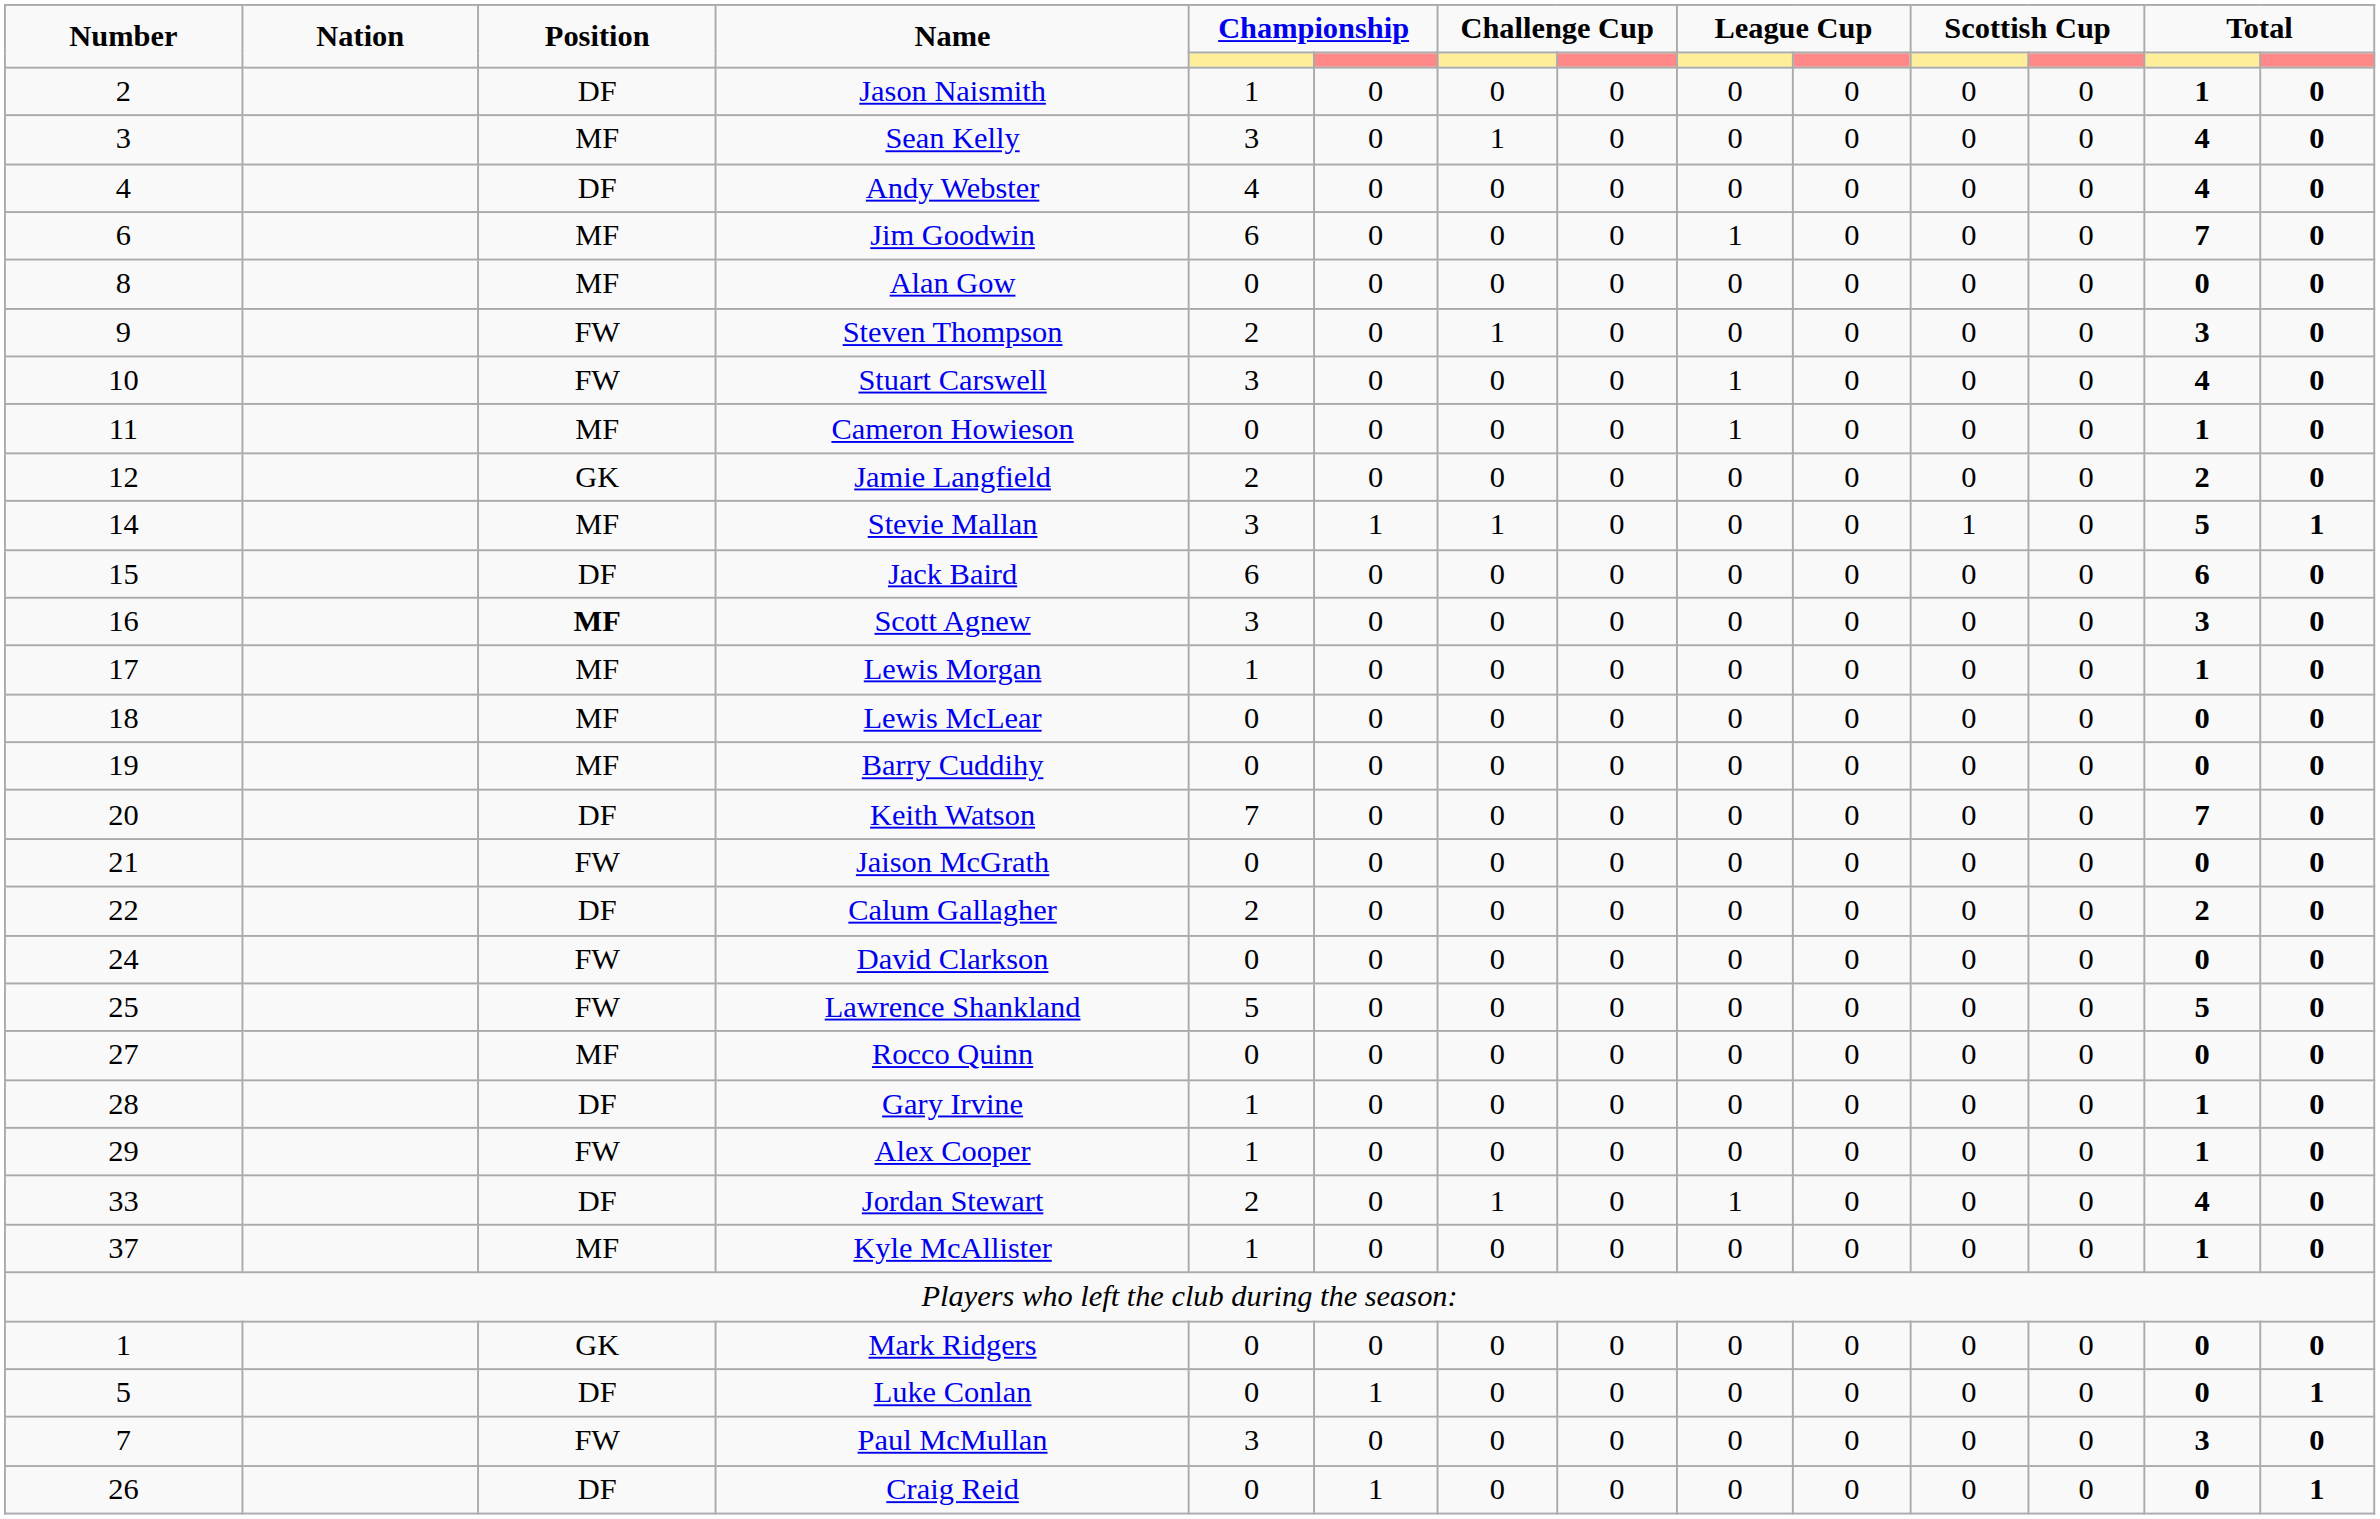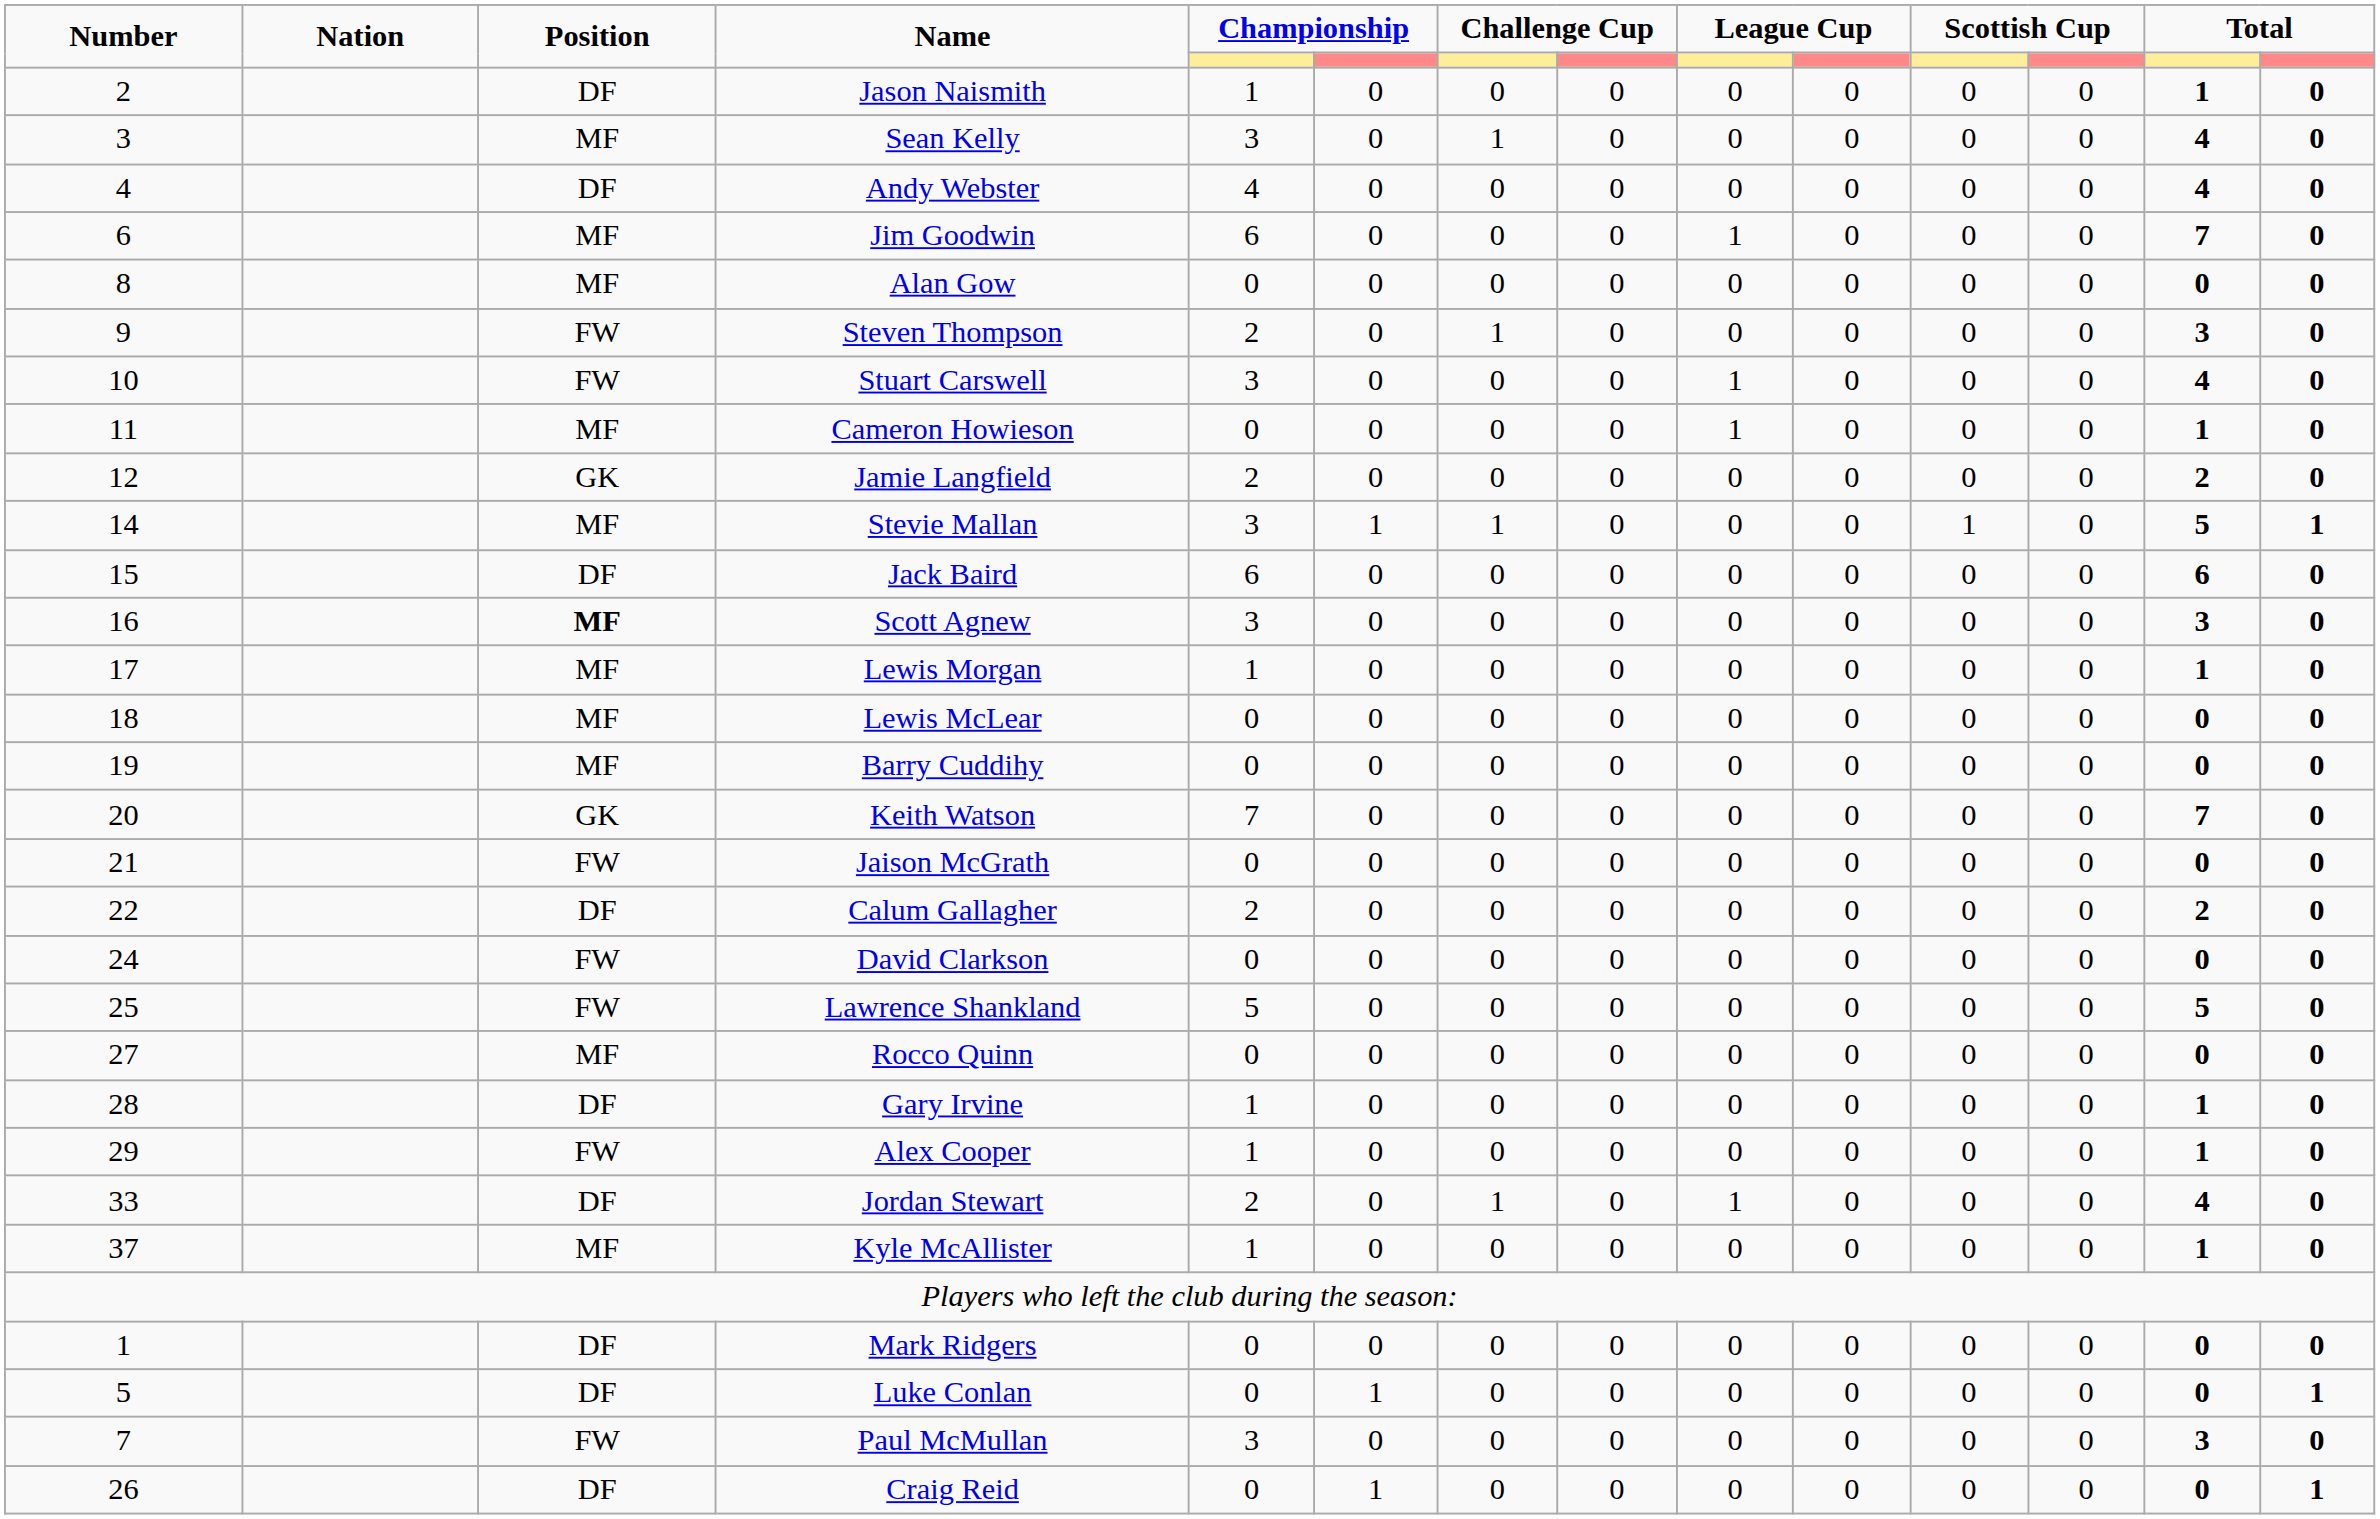 <table class="wikitable" style="text-align:center;">
 <tr style="text-align:center;">
 <td rowspan="2"  style="width:10%; "><strong>Number</strong></td>
 <td rowspan="2"  style="width:10%; "><strong>Nation</strong></td>
 <td rowspan="2"  style="width:10%; "><strong>Position</strong></td>
 <td rowspan="2"  style="width:20%; "><strong>Name</strong></td>
 <td colspan="2"><strong><a href='#'>Championship</a></strong></td>
 <td colspan="2"><strong>Challenge Cup</strong></td>
 <td colspan="2"><strong>League Cup</strong></td>
 <td colspan="2"><strong>Scottish Cup</strong></td>
 <td colspan="2"><strong>Total </strong></td>
 </tr>
 <tr>
 <th style="width:60px; background:#fe9;"></th>
 <th style="width:60px; background:#ff8888;"></th>
 <th style="width:60px; background:#fe9;"></th>
 <th style="width:60px; background:#ff8888;"></th>
 <th style="width:60px; background:#fe9;"></th>
 <th style="width:60px; background:#ff8888;"></th>
 <th style="width:60px; background:#fe9;"></th>
 <th style="width:60px; background:#ff8888;"></th>
 <th style="width:60px; background:#fe9;"></th>
 <th style="width:60px; background:#ff8888;"></th>
 </tr>
 <tr>
 <td>2</td>
 <td></td>
 <td>DF</td>
 <td><a href='#'>Jason Naismith</a></td>
 <td>1</td>
 <td>0</td>
 <td>0</td>
 <td>0</td>
 <td>0</td>
 <td>0</td>
 <td>0</td>
 <td>0</td>
 <td><strong>1</strong></td>
 <td><strong>0</strong></td>
 </tr>
 <tr>
 <td>3</td>
 <td></td>
 <td>MF</td>
 <td><a href='#'>Sean Kelly</a></td>
 <td>3</td>
 <td>0</td>
 <td>1</td>
 <td>0</td>
 <td>0</td>
 <td>0</td>
 <td>0</td>
 <td>0</td>
 <td><strong>4</strong></td>
 <td><strong>0</strong></td>
 </tr>
 <tr>
 <td>4</td>
 <td></td>
 <td>DF</td>
 <td><a href='#'>Andy Webster</a></td>
 <td>4</td>
 <td>0</td>
 <td>0</td>
 <td>0</td>
 <td>0</td>
 <td>0</td>
 <td>0</td>
 <td>0</td>
 <td><strong>4</strong></td>
 <td><strong>0</strong></td>
 </tr>
 <tr>
 <td>6</td>
 <td></td>
 <td>MF</td>
 <td><a href='#'>Jim Goodwin</a></td>
 <td>6</td>
 <td>0</td>
 <td>0</td>
 <td>0</td>
 <td>1</td>
 <td>0</td>
 <td>0</td>
 <td>0</td>
 <td><strong>7</strong></td>
 <td><strong>0</strong></td>
 </tr>
 <tr>
 <td>8</td>
 <td></td>
 <td>MF</td>
 <td><a href='#'>Alan Gow</a></td>
 <td>0</td>
 <td>0</td>
 <td>0</td>
 <td>0</td>
 <td>0</td>
 <td>0</td>
 <td>0</td>
 <td>0</td>
 <td><strong>0</strong></td>
 <td><strong>0</strong></td>
 </tr>
 <tr>
 <td>9</td>
 <td></td>
 <td>FW</td>
 <td><a href='#'>Steven Thompson</a></td>
 <td>2</td>
 <td>0</td>
 <td>1</td>
 <td>0</td>
 <td>0</td>
 <td>0</td>
 <td>0</td>
 <td>0</td>
 <td><strong>3</strong></td>
 <td><strong>0</strong></td>
 </tr>
 <tr>
 <td>10</td>
 <td></td>
 <td>FW</td>
 <td><a href='#'>Stuart Carswell</a></td>
 <td>3</td>
 <td>0</td>
 <td>0</td>
 <td>0</td>
 <td>1</td>
 <td>0</td>
 <td>0</td>
 <td>0</td>
 <td><strong>4</strong></td>
 <td><strong>0</strong></td>
 </tr>
 <tr>
 <td>11</td>
 <td></td>
 <td>MF</td>
 <td><a href='#'>Cameron Howieson</a></td>
 <td>0</td>
 <td>0</td>
 <td>0</td>
 <td>0</td>
 <td>1</td>
 <td>0</td>
 <td>0</td>
 <td>0</td>
 <td><strong>1</strong></td>
 <td><strong>0</strong></td>
 </tr>
 <tr>
 <td>12</td>
 <td></td>
 <td>GK</td>
 <td><a href='#'>Jamie Langfield</a></td>
 <td>2</td>
 <td>0</td>
 <td>0</td>
 <td>0</td>
 <td>0</td>
 <td>0</td>
 <td>0</td>
 <td>0</td>
 <td><strong>2</strong></td>
 <td><strong>0</strong></td>
 </tr>
 <tr>
 <td>14</td>
 <td></td>
 <td>MF</td>
 <td><a href='#'>Stevie Mallan</a></td>
 <td>3</td>
 <td>1</td>
 <td>1</td>
 <td>0</td>
 <td>0</td>
 <td>0</td>
 <td>1</td>
 <td>0</td>
 <td><strong>5</strong></td>
 <td><strong>1</strong></td>
 </tr>
 <tr>
 <td>15</td>
 <td></td>
 <td>DF</td>
 <td><a href='#'>Jack Baird</a></td>
 <td>6</td>
 <td>0</td>
 <td>0</td>
 <td>0</td>
 <td>0</td>
 <td>0</td>
 <td>0</td>
 <td>0</td>
 <td><strong>6</strong></td>
 <td><strong>0</strong></td>
 </tr>
 <tr>
 <td>16</td>
 <td></td>
 <td><strong>MF</strong></td>
 <td><a href='#'>Scott Agnew</a></td>
 <td>3</td>
 <td>0</td>
 <td>0</td>
 <td>0</td>
 <td>0</td>
 <td>0</td>
 <td>0</td>
 <td>0</td>
 <td><strong>3</strong></td>
 <td><strong>0</strong></td>
 </tr>
 <tr>
 <td>17</td>
 <td></td>
 <td>MF</td>
 <td><a href='#'>Lewis Morgan</a></td>
 <td>1</td>
 <td>0</td>
 <td>0</td>
 <td>0</td>
 <td>0</td>
 <td>0</td>
 <td>0</td>
 <td>0</td>
 <td><strong>1</strong></td>
 <td><strong>0</strong></td>
 </tr>
 <tr>
 <td>18</td>
 <td></td>
 <td>MF</td>
 <td><a href='#'>Lewis McLear</a></td>
 <td>0</td>
 <td>0</td>
 <td>0</td>
 <td>0</td>
 <td>0</td>
 <td>0</td>
 <td>0</td>
 <td>0</td>
 <td><strong>0</strong></td>
 <td><strong>0</strong></td>
 </tr>
 <tr>
 <td>19</td>
 <td></td>
 <td>MF</td>
 <td><a href='#'>Barry Cuddihy</a></td>
 <td>0</td>
 <td>0</td>
 <td>0</td>
 <td>0</td>
 <td>0</td>
 <td>0</td>
 <td>0</td>
 <td>0</td>
 <td><strong>0</strong></td>
 <td><strong>0</strong></td>
 </tr>
 <tr>
 <td>20</td>
 <td></td>
-<td>DF</td>
+<td>GK</td>
 <td><a href='#'>Keith Watson</a></td>
 <td>7</td>
 <td>0</td>
 <td>0</td>
 <td>0</td>
 <td>0</td>
 <td>0</td>
 <td>0</td>
 <td>0</td>
 <td><strong>7</strong></td>
 <td><strong>0</strong></td>
 </tr>
 <tr>
 <td>21</td>
 <td></td>
 <td>FW</td>
 <td><a href='#'>Jaison McGrath</a></td>
 <td>0</td>
 <td>0</td>
 <td>0</td>
 <td>0</td>
 <td>0</td>
 <td>0</td>
 <td>0</td>
 <td>0</td>
 <td><strong>0</strong></td>
 <td><strong>0</strong></td>
 </tr>
 <tr>
 <td>22</td>
 <td></td>
 <td>DF</td>
 <td><a href='#'>Calum Gallagher</a></td>
 <td>2</td>
 <td>0</td>
 <td>0</td>
 <td>0</td>
 <td>0</td>
 <td>0</td>
 <td>0</td>
 <td>0</td>
 <td><strong>2</strong></td>
 <td><strong>0</strong></td>
 </tr>
 <tr>
 <td>24</td>
 <td></td>
 <td>FW</td>
 <td><a href='#'>David Clarkson</a></td>
 <td>0</td>
 <td>0</td>
 <td>0</td>
 <td>0</td>
 <td>0</td>
 <td>0</td>
 <td>0</td>
 <td>0</td>
 <td><strong>0</strong></td>
 <td><strong>0</strong></td>
 </tr>
 <tr>
 <td>25</td>
 <td></td>
 <td>FW</td>
 <td><a href='#'>Lawrence Shankland</a></td>
 <td>5</td>
 <td>0</td>
 <td>0</td>
 <td>0</td>
 <td>0</td>
 <td>0</td>
 <td>0</td>
 <td>0</td>
 <td><strong>5</strong></td>
 <td><strong>0</strong></td>
 </tr>
 <tr>
 <td>27</td>
 <td></td>
 <td>MF</td>
 <td><a href='#'>Rocco Quinn</a></td>
 <td>0</td>
 <td>0</td>
 <td>0</td>
 <td>0</td>
 <td>0</td>
 <td>0</td>
 <td>0</td>
 <td>0</td>
 <td><strong>0</strong></td>
 <td><strong>0</strong></td>
 </tr>
 <tr>
 <td>28</td>
 <td></td>
 <td>DF</td>
 <td><a href='#'>Gary Irvine</a></td>
 <td>1</td>
 <td>0</td>
 <td>0</td>
 <td>0</td>
 <td>0</td>
 <td>0</td>
 <td>0</td>
 <td>0</td>
 <td><strong>1</strong></td>
 <td><strong>0</strong></td>
 </tr>
 <tr>
 <td>29</td>
 <td></td>
 <td>FW</td>
 <td><a href='#'>Alex Cooper</a></td>
 <td>1</td>
 <td>0</td>
 <td>0</td>
 <td>0</td>
 <td>0</td>
 <td>0</td>
 <td>0</td>
 <td>0</td>
 <td><strong>1</strong></td>
 <td><strong>0</strong></td>
 </tr>
 <tr>
 <td>33</td>
 <td></td>
 <td>DF</td>
 <td><a href='#'>Jordan Stewart</a></td>
 <td>2</td>
 <td>0</td>
 <td>1</td>
 <td>0</td>
 <td>1</td>
 <td>0</td>
 <td>0</td>
 <td>0</td>
 <td><strong>4</strong></td>
 <td><strong>0</strong></td>
 </tr>
 <tr>
 <td>37</td>
 <td></td>
 <td>MF</td>
 <td><a href='#'>Kyle McAllister</a></td>
 <td>1</td>
 <td>0</td>
 <td>0</td>
 <td>0</td>
 <td>0</td>
 <td>0</td>
 <td>0</td>
 <td>0</td>
 <td><strong>1</strong></td>
 <td><strong>0</strong></td>
 </tr>
 <tr>
 <td colspan="14"><em>Players who left the club during the season:</em></td>
 </tr>
 <tr>
 <td>1</td>
 <td></td>
-<td>GK</td>
+<td>DF</td>
 <td><a href='#'>Mark Ridgers</a></td>
 <td>0</td>
 <td>0</td>
 <td>0</td>
 <td>0</td>
 <td>0</td>
 <td>0</td>
 <td>0</td>
 <td>0</td>
 <td><strong>0</strong></td>
 <td><strong>0</strong></td>
 </tr>
 <tr>
 <td>5</td>
 <td></td>
 <td>DF</td>
 <td><a href='#'>Luke Conlan</a></td>
 <td>0</td>
 <td>1</td>
 <td>0</td>
 <td>0</td>
 <td>0</td>
 <td>0</td>
 <td>0</td>
 <td>0</td>
 <td><strong>0</strong></td>
 <td><strong>1</strong></td>
 </tr>
 <tr>
 <td>7</td>
 <td></td>
 <td>FW</td>
 <td><a href='#'>Paul McMullan</a></td>
 <td>3</td>
 <td>0</td>
 <td>0</td>
 <td>0</td>
 <td>0</td>
 <td>0</td>
 <td>0</td>
 <td>0</td>
 <td><strong>3</strong></td>
 <td><strong>0</strong></td>
 </tr>
 <tr>
 <td>26</td>
 <td></td>
 <td>DF</td>
 <td><a href='#'>Craig Reid</a></td>
 <td>0</td>
 <td>1</td>
 <td>0</td>
 <td>0</td>
 <td>0</td>
 <td>0</td>
 <td>0</td>
 <td>0</td>
 <td><strong>0</strong></td>
 <td><strong>1</strong></td>
 </tr>
 </table>
